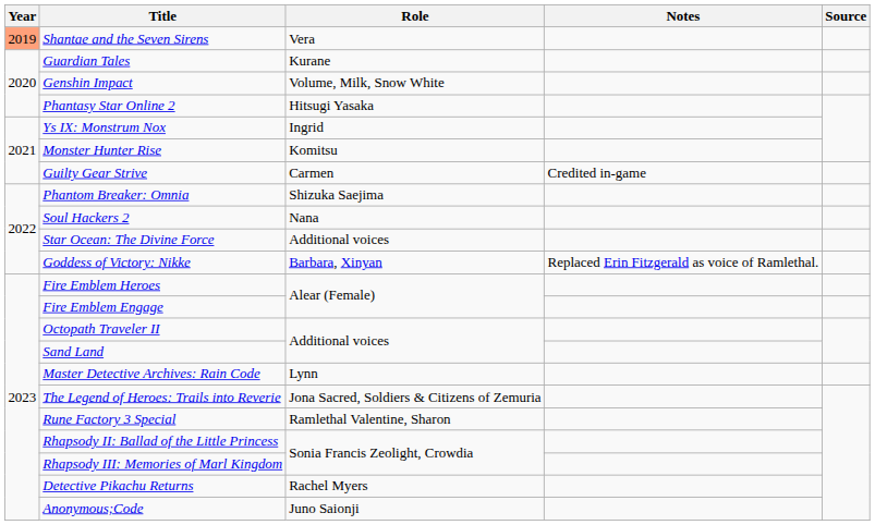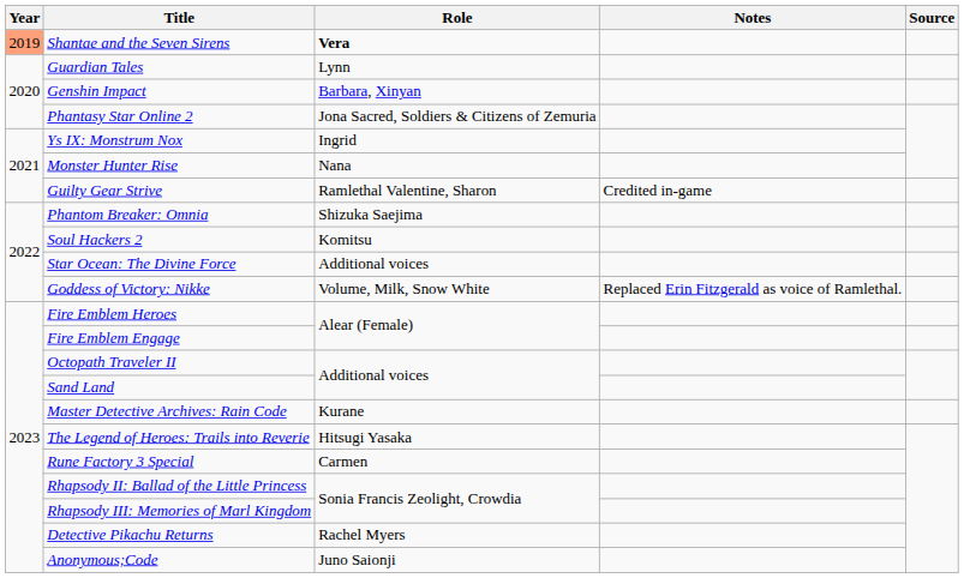 <table class="wikitable sortable plainrowheaders">
 <tr>
 <th>Year</th>
 <th>Title</th>
 <th>Role</th>
 <th class="unsortable">Notes</th>
 <th class="unsortable">Source</th>
 </tr>
 <tr>
 <td style="background: lightsalmon;">2019</td>
 <td><em><a href='#'>Shantae and the Seven Sirens</a></em></td>
-<td>Vera</td>
+<td><strong>Vera</strong></td>
 <td></td>
 <td></td>
 </tr>
 <tr>
 <td rowspan="3">2020</td>
 <td><em><a href='#'>Guardian Tales</a></em></td>
-<td>Kurane</td>
+<td>Lynn</td>
 <td></td>
 <td></td>
 </tr>
 <tr>
 <td><em><a href='#'>Genshin Impact</a></em></td>
-<td>Volume, Milk, Snow White</td>
+<td><a href='#'>Barbara</a>, <a href='#'>Xinyan</a></td>
 <td></td>
 <td></td>
 </tr>
 <tr>
 <td><em><a href='#'>Phantasy Star Online 2</a></em></td>
-<td>Hitsugi Yasaka</td>
+<td>Jona Sacred, Soldiers & Citizens of Zemuria</td>
 <td></td>
 <td rowspan="3"></td>
 </tr>
 <tr>
 <td rowspan="3">2021</td>
 <td><em><a href='#'>Ys IX: Monstrum Nox</a></em></td>
 <td>Ingrid</td>
 <td></td>
 </tr>
 <tr>
 <td><em><a href='#'>Monster Hunter Rise</a></em></td>
-<td>Komitsu</td>
+<td>Nana</td>
 <td></td>
 </tr>
 <tr>
 <td><em><a href='#'>Guilty Gear Strive</a></em></td>
-<td>Carmen</td>
+<td>Ramlethal Valentine, Sharon</td>
 <td>Credited in-game</td>
 <td></td>
 </tr>
 <tr>
 <td rowspan="4">2022</td>
 <td><em><a href='#'>Phantom Breaker: Omnia</a></em></td>
 <td>Shizuka Saejima</td>
 <td></td>
 <td></td>
 </tr>
 <tr>
 <td><em><a href='#'>Soul Hackers 2</a></em></td>
-<td>Nana</td>
+<td>Komitsu</td>
 <td></td>
 <td></td>
 </tr>
 <tr>
 <td><em><a href='#'>Star Ocean: The Divine Force</a></em></td>
 <td>Additional voices</td>
 <td></td>
 <td></td>
 </tr>
 <tr>
 <td><em><a href='#'>Goddess of Victory: Nikke</a></em></td>
-<td><a href='#'>Barbara</a>, <a href='#'>Xinyan</a></td>
+<td>Volume, Milk, Snow White</td>
 <td>Replaced <a href='#'>Erin Fitzgerald</a> as voice of Ramlethal.</td>
 <td></td>
 </tr>
 <tr>
 <td rowspan="11">2023</td>
 <td><em><a href='#'>Fire Emblem Heroes</a></em></td>
 <td rowspan="2">Alear (Female)</td>
 <td></td>
 <td></td>
 </tr>
 <tr>
 <td><em><a href='#'>Fire Emblem Engage</a></em></td>
 <td></td>
 <td></td>
 </tr>
 <tr>
 <td><em><a href='#'>Octopath Traveler II</a></em></td>
 <td rowspan="2">Additional voices</td>
 <td></td>
 <td rowspan="2"></td>
 </tr>
 <tr>
 <td><a href='#'><em>Sand Land</em></a></td>
 <td></td>
 </tr>
 <tr>
 <td><em><a href='#'>Master Detective Archives: Rain Code</a></em></td>
-<td>Lynn</td>
+<td>Kurane</td>
 <td></td>
 <td></td>
 </tr>
 <tr>
 <td><em><a href='#'>The Legend of Heroes: Trails into Reverie</a></em></td>
-<td>Jona Sacred, Soldiers & Citizens of Zemuria</td>
+<td>Hitsugi Yasaka</td>
 <td></td>
 <td rowspan="6"></td>
 </tr>
 <tr>
 <td><em><a href='#'>Rune Factory 3 Special</a></em></td>
-<td>Ramlethal Valentine, Sharon</td>
+<td>Carmen</td>
 <td></td>
 </tr>
 <tr>
 <td><em><a href='#'>Rhapsody II: Ballad of the Little Princess</a></em></td>
 <td rowspan="2">Sonia Francis Zeolight, Crowdia</td>
 <td></td>
 </tr>
 <tr>
 <td><em><a href='#'>Rhapsody III: Memories of Marl Kingdom</a></em></td>
 <td></td>
 </tr>
 <tr>
 <td><em><a href='#'>Detective Pikachu Returns</a></em></td>
 <td>Rachel Myers</td>
 <td></td>
 </tr>
 <tr>
 <td><em><a href='#'>Anonymous;Code</a></em></td>
 <td>Juno Saionji</td>
 <td></td>
 </tr>
 </table>
